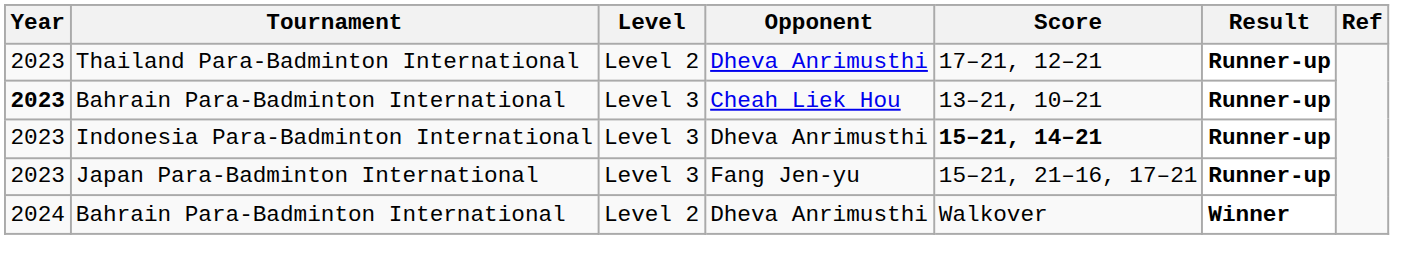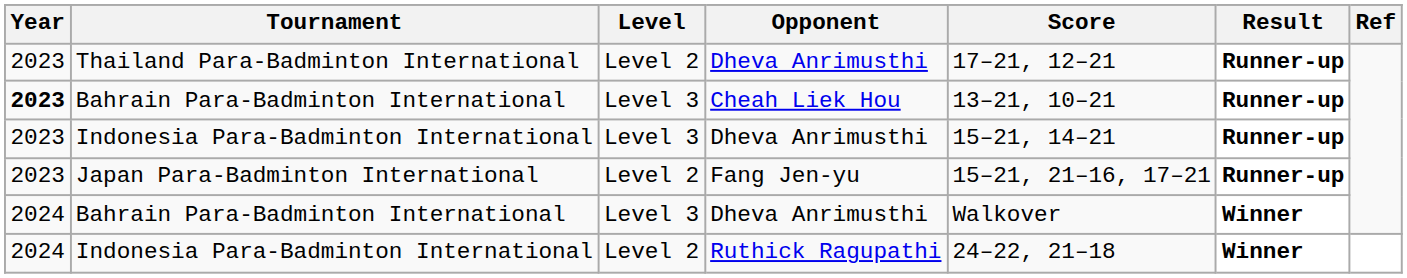 <table class="sortable wikitable" style="font-size: 90%;">
 <tr>
 <th>Year</th>
 <th>Tournament</th>
 <th>Level</th>
 <th>Opponent</th>
 <th>Score</th>
 <th>Result</th>
 <th>Ref</th>
 </tr>
 <tr>
 <td align="center">2023</td>
 <td align="left">Thailand Para-Badminton International</td>
 <td align="left">Level 2</td>
 <td align="left"> <a href='#'>Dheva Anrimusthi</a></td>
 <td align="left">17–21, 12–21</td>
 <td style="text-align:left; background:white"> <strong>Runner-up</strong></td>
 </tr>
 <tr>
 <td align="center"><strong>2023</strong></td>
 <td align="left">Bahrain Para-Badminton International</td>
 <td align="left">Level 3</td>
 <td align="left"> <a href='#'>Cheah Liek Hou</a></td>
 <td align="left">13–21, 10–21</td>
 <td style="text-align:left; background:white"> <strong>Runner-up</strong></td>
 </tr>
 <tr>
 <td align="center">2023</td>
 <td align="left">Indonesia Para-Badminton International</td>
 <td align="left">Level 3</td>
 <td align="left"> Dheva Anrimusthi</td>
-<td align="left"><strong>15–21, 14–21</strong></td>
+<td align="left">15–21, 14–21</td>
 <td style="text-align:left; background:white"> <strong>Runner-up</strong></td>
 </tr>
 <tr>
 <td align="center">2023</td>
 <td align="left">Japan Para-Badminton International</td>
-<td align="left">Level 3</td>
+<td>Level 2</td>
 <td align="left">  Fang Jen-yu</td>
 <td align="left">15–21, 21–16, 17–21</td>
 <td style="text-align:left; background:white"> <strong>Runner-up</strong></td>
 </tr>
 <tr>
 <td align="center">2024</td>
 <td align="left">Bahrain Para-Badminton International</td>
-<td align="left">Level 2</td>
+<td align="left">Level 3</td>
 <td align="left"> Dheva Anrimusthi</td>
 <td align="left">Walkover</td>
 <td style="text-align:left; background:white"> <strong>Winner</strong></td>
 </tr>
+<tr>
+<td align="center">2024</td>
+<td align="left">Indonesia Para-Badminton International</td>
+<td align="left">Level 2</td>
+<td align="left"> <a href='#'>Ruthick Ragupathi</a></td>
+<td align="left">24–22, 21–18</td>
+<td style="text-align:left; background:white"> <strong>Winner</strong></td>
+<td style="text-align:center; background:white"></td>
+</tr>
 </table>
